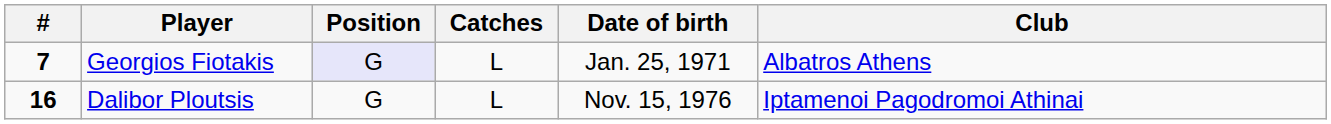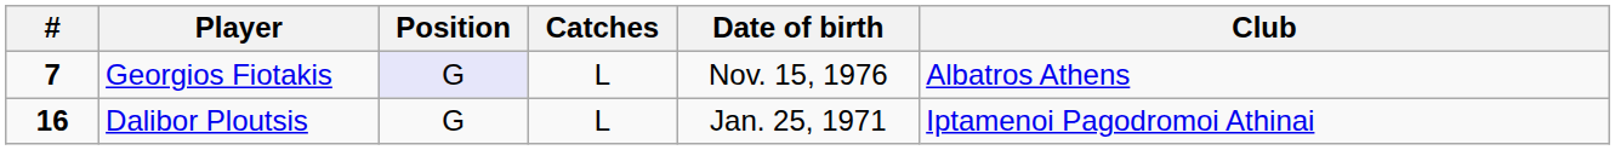 <table class="wikitable" style="text-align:center">
 <tr>
 <th width=5%>#</th>
 <th width=15%>Player</th>
 <th width=8%>Position</th>
 <th width=8%>Catches</th>
 <th width=13%>Date of birth</th>
 <th width=37%>Club</th>
 </tr>
 <tr>
 <td><strong>7</strong></td>
 <td align=left><a href='#'>Georgios Fiotakis</a></td>
 <td style="background: lavender;">G</td>
 <td>L</td>
-<td>Jan. 25, 1971</td>
+<td>Nov. 15, 1976</td>
 <td align=left><a href='#'>Albatros Athens</a></td>
 </tr>
 <tr>
 <td><strong>16</strong></td>
 <td align=left><a href='#'>Dalibor Ploutsis</a></td>
 <td>G</td>
 <td>L</td>
-<td>Nov. 15, 1976</td>
+<td>Jan. 25, 1971</td>
 <td align=left><a href='#'>Iptamenoi Pagodromoi Athinai</a></td>
 </tr>
 </table>
